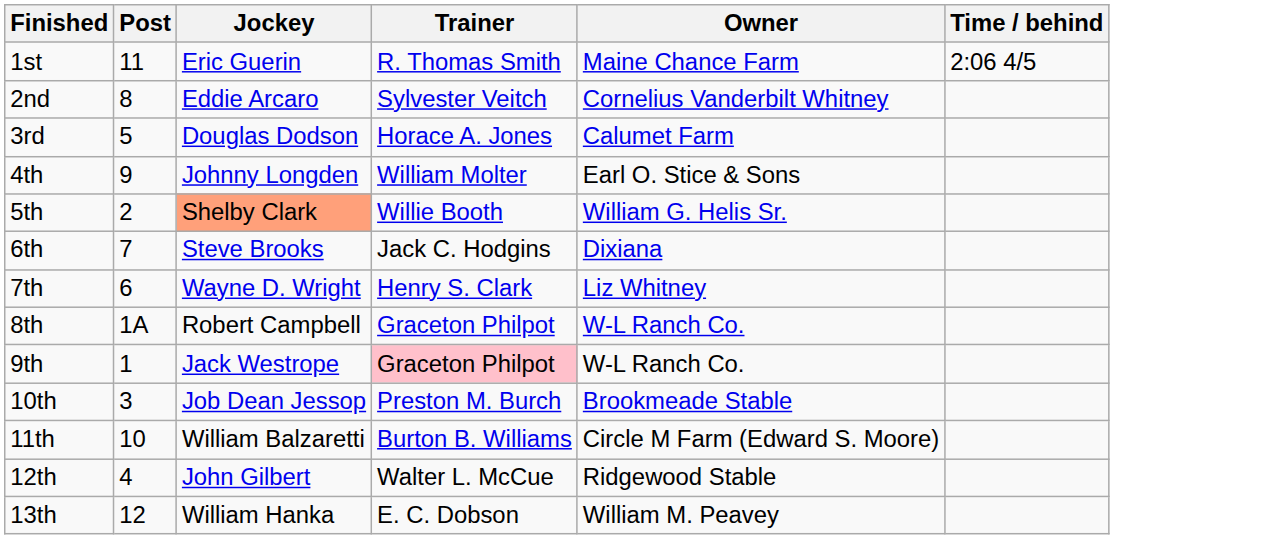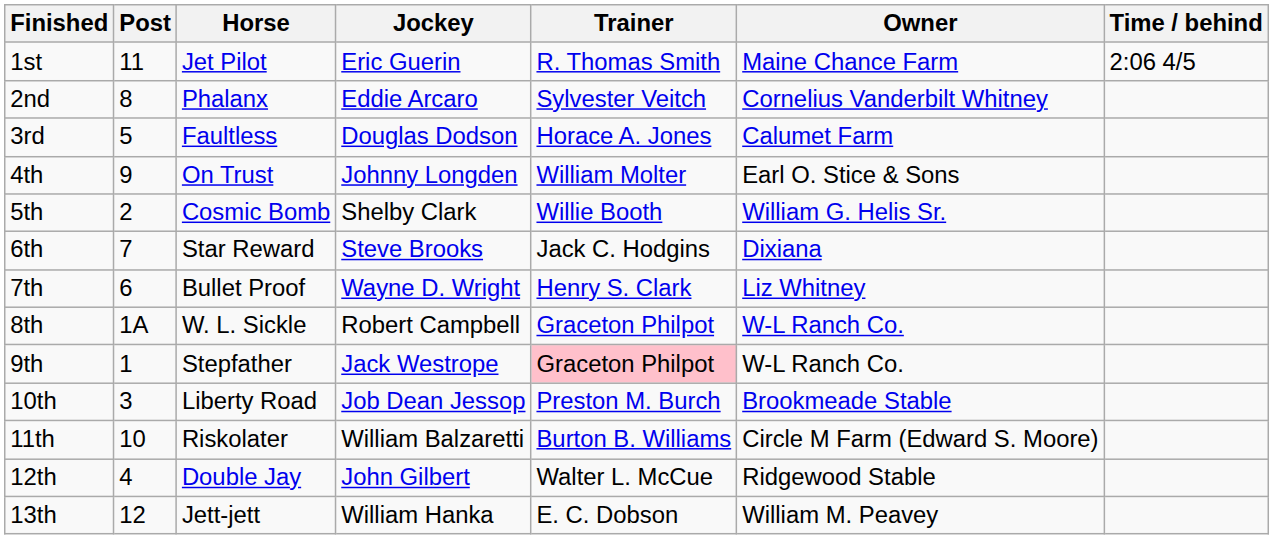 <table class="wikitable">
 <tr>
 <th>Finished</th>
 <th>Post</th>
+<th>Horse</th>
 <th>Jockey</th>
 <th>Trainer</th>
 <th>Owner</th>
 <th>Time / behind</th>
 </tr>
 <tr>
 <td>1st</td>
 <td>11</td>
+<td><a href='#'>Jet Pilot</a></td>
 <td><a href='#'>Eric Guerin</a></td>
 <td><a href='#'>R. Thomas Smith</a></td>
 <td><a href='#'>Maine Chance Farm</a></td>
 <td>2:06 4/5</td>
 </tr>
 <tr>
 <td>2nd</td>
 <td>8</td>
+<td><a href='#'>Phalanx</a></td>
 <td><a href='#'>Eddie Arcaro</a></td>
 <td><a href='#'>Sylvester Veitch</a></td>
 <td><a href='#'>Cornelius Vanderbilt Whitney</a></td>
 <td></td>
 </tr>
 <tr>
 <td>3rd</td>
 <td>5</td>
+<td><a href='#'>Faultless</a></td>
 <td><a href='#'>Douglas Dodson</a></td>
 <td><a href='#'>Horace A. Jones</a></td>
 <td><a href='#'>Calumet Farm</a></td>
 <td></td>
 </tr>
 <tr>
 <td>4th</td>
 <td>9</td>
+<td><a href='#'>On Trust</a></td>
 <td><a href='#'>Johnny Longden</a></td>
 <td><a href='#'>William Molter</a></td>
 <td>Earl O. Stice & Sons</td>
 <td></td>
 </tr>
 <tr>
 <td>5th</td>
 <td>2</td>
-<td style="background: lightsalmon;">Shelby Clark</td>
+<td><a href='#'>Cosmic Bomb</a></td>
+<td>Shelby Clark</td>
 <td><a href='#'>Willie Booth</a></td>
 <td><a href='#'>William G. Helis Sr.</a></td>
 <td></td>
 </tr>
 <tr>
 <td>6th</td>
 <td>7</td>
+<td>Star Reward</td>
 <td><a href='#'>Steve Brooks</a></td>
 <td>Jack C. Hodgins</td>
 <td><a href='#'>Dixiana</a></td>
 <td></td>
 </tr>
 <tr>
 <td>7th</td>
 <td>6</td>
+<td>Bullet Proof</td>
 <td><a href='#'>Wayne D. Wright</a></td>
 <td><a href='#'>Henry S. Clark</a></td>
 <td><a href='#'>Liz Whitney</a></td>
 <td></td>
 </tr>
 <tr>
 <td>8th</td>
 <td>1A</td>
+<td>W. L. Sickle</td>
 <td>Robert Campbell</td>
 <td><a href='#'>Graceton Philpot</a></td>
 <td><a href='#'>W-L Ranch Co.</a></td>
 <td></td>
 </tr>
 <tr>
 <td>9th</td>
 <td>1</td>
+<td>Stepfather</td>
 <td><a href='#'>Jack Westrope</a></td>
 <td style="background: pink;">Graceton Philpot</td>
 <td>W-L Ranch Co.</td>
 <td></td>
 </tr>
 <tr>
 <td>10th</td>
 <td>3</td>
+<td>Liberty Road</td>
 <td><a href='#'>Job Dean Jessop</a></td>
 <td><a href='#'>Preston M. Burch</a></td>
 <td><a href='#'>Brookmeade Stable</a></td>
 <td></td>
 </tr>
 <tr>
 <td>11th</td>
 <td>10</td>
+<td>Riskolater</td>
 <td>William Balzaretti</td>
 <td><a href='#'>Burton B. Williams</a></td>
 <td>Circle M Farm (Edward S. Moore)</td>
 <td></td>
 </tr>
 <tr>
 <td>12th</td>
 <td>4</td>
+<td><a href='#'>Double Jay</a></td>
 <td><a href='#'>John Gilbert</a></td>
 <td>Walter L. McCue</td>
 <td>Ridgewood Stable</td>
 <td></td>
 </tr>
 <tr>
 <td>13th</td>
 <td>12</td>
+<td>Jett-jett</td>
 <td>William Hanka</td>
 <td>E. C. Dobson</td>
 <td>William M. Peavey</td>
 <td></td>
 </tr>
 </table>
